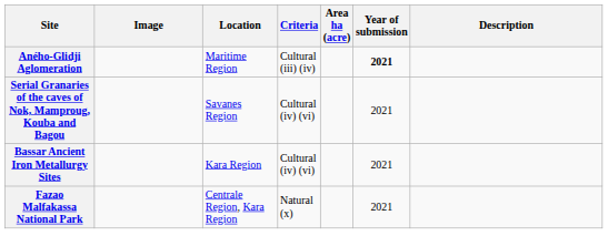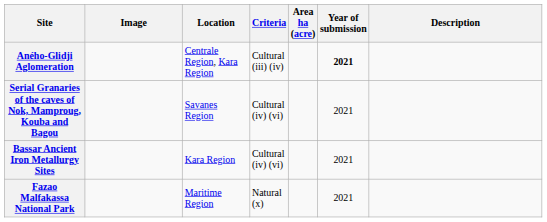 <table class="wikitable sortable">
 <tr>
 <th scope="col" style="width:15%;">Site</th>
 <th scope="col" class="unsortable" style="width:150px;">Image</th>
 <th scope="col" style="width:12.5%;">Location</th>
 <th scope="row" style="width:5%;"><a href='#'>Criteria</a></th>
 <th scope="col" style="width:5%;">Area<br><a href='#'>ha</a> (<a href='#'>acre</a>)<br></th>
 <th scope="col" style="width:5%;">Year of submission</th>
 <th scope="col" class="unsortable">Description</th>
 </tr>
 <tr>
 <th scope="row"><a href='#'>Aného-Glidji Aglomeration</a></th>
 <td></td>
-<td><a href='#'>Maritime Region</a> <small></small></td>
+<td><a href='#'>Centrale Region</a>, <a href='#'>Kara Region</a> <small></small></td>
 <td>Cultural (iii) (iv)</td>
 <td></td>
 <td align="center"><strong>2021</strong></td>
 <td></td>
 </tr>
 <tr>
 <th scope="row"><a href='#'>Serial Granaries of the caves of Nok, Mamproug, Kouba and Bagou</a></th>
 <td></td>
 <td><a href='#'>Savanes Region</a> <small></small></td>
 <td>Cultural (iv) (vi)</td>
 <td></td>
 <td align="center">2021</td>
 <td></td>
 </tr>
 <tr>
 <th scope="row"><a href='#'>Bassar Ancient Iron Metallurgy Sites</a></th>
 <td></td>
 <td><a href='#'>Kara Region</a> <small></small></td>
 <td>Cultural (iv) (vi)</td>
 <td></td>
 <td align="center">2021</td>
 <td></td>
 </tr>
 <tr>
 <th scope="row"><a href='#'>Fazao Malfakassa National Park</a></th>
 <td></td>
-<td><a href='#'>Centrale Region</a>, <a href='#'>Kara Region</a> <small></small></td>
+<td><a href='#'>Maritime Region</a> <small></small></td>
 <td>Natural (x)</td>
 <td></td>
 <td align="center">2021</td>
 <td></td>
 </tr>
 </table>
